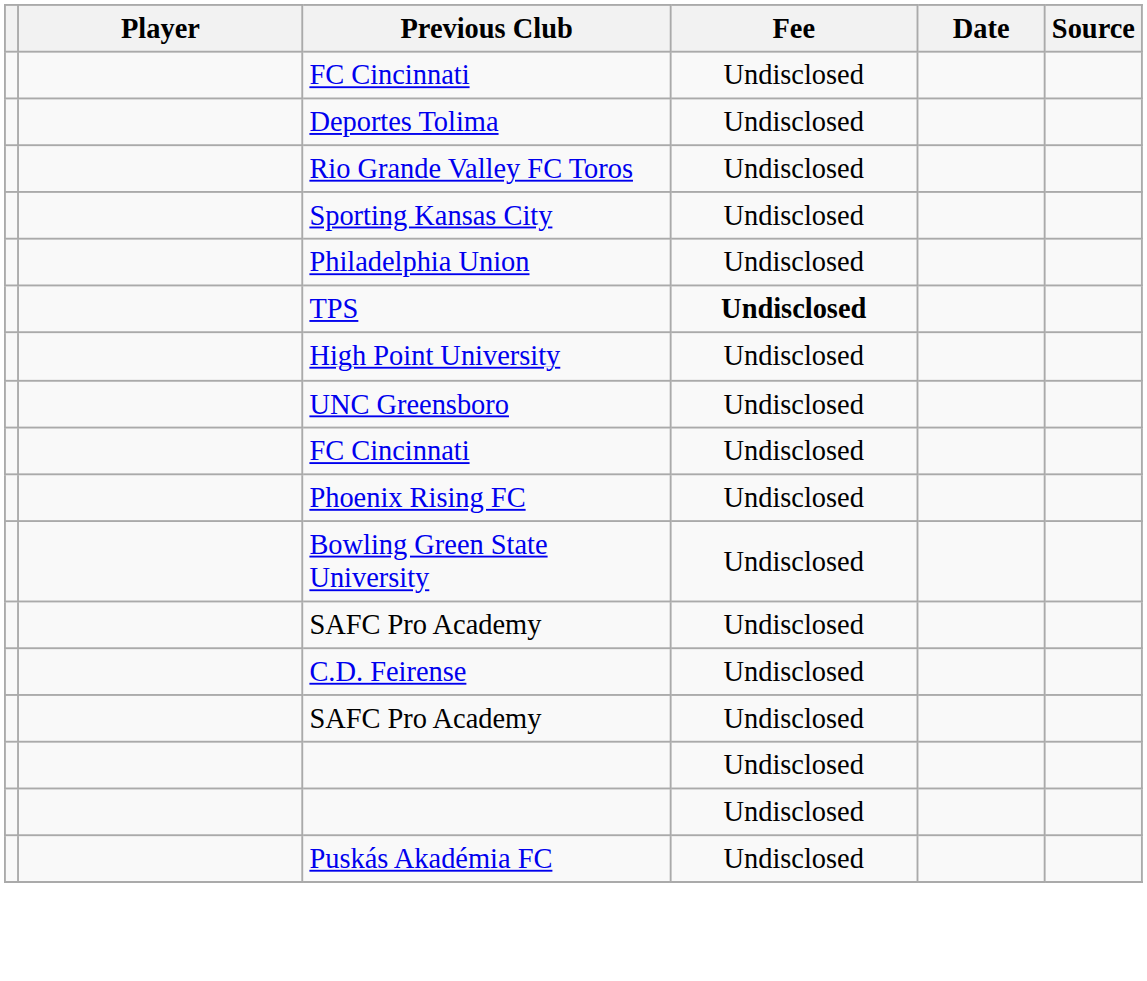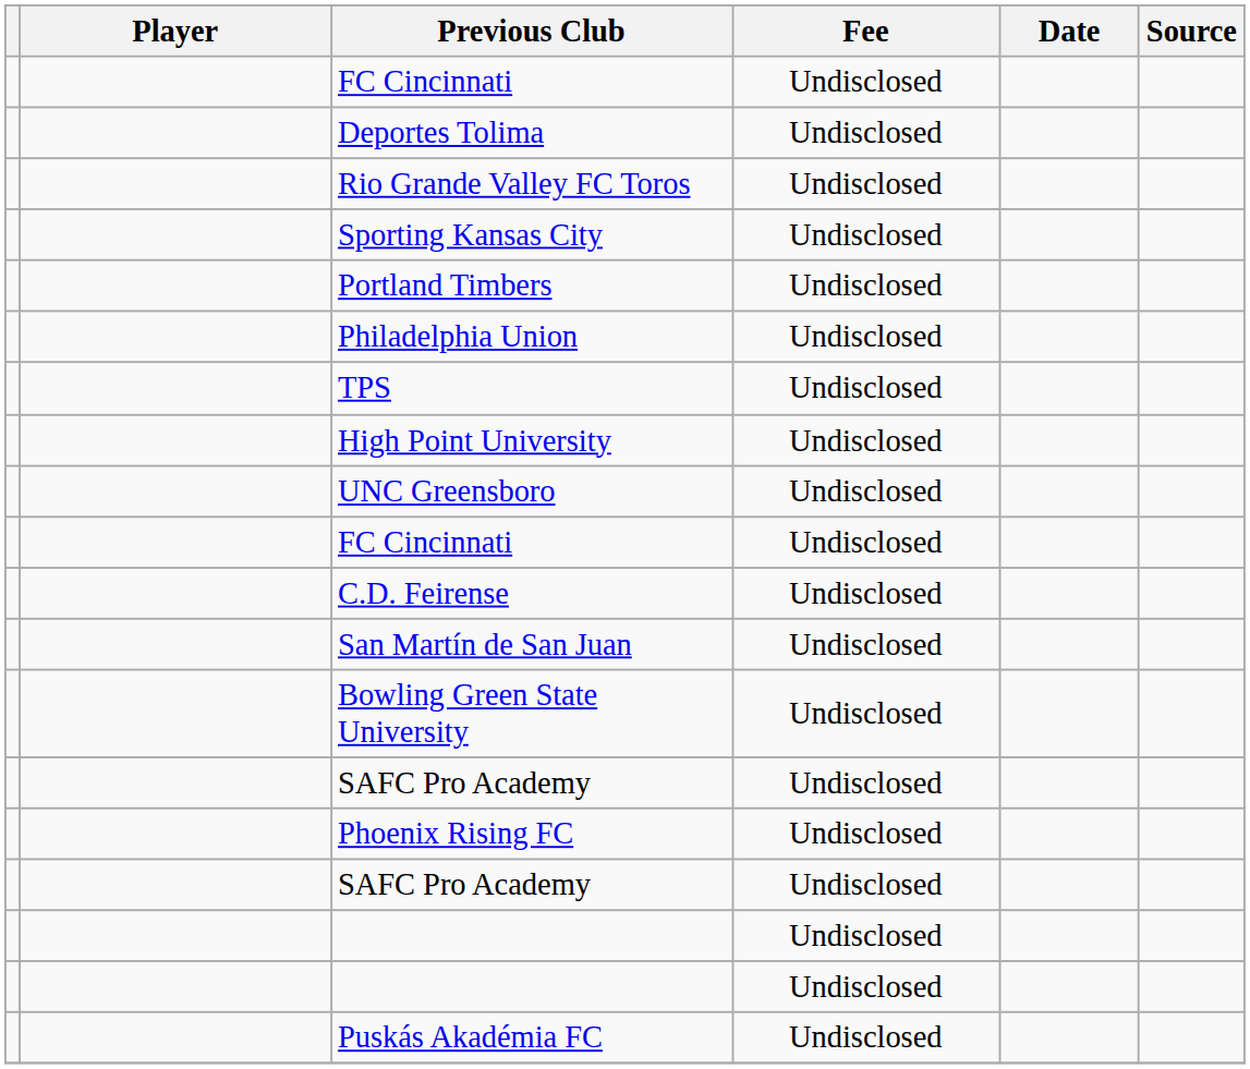 <table class="wikitable plainrowheaders sortable" style="font-size:95%">
 <tr>
 <th></th>
 <th scope="col" style="width:200px;">Player</th>
 <th scope="col" style="width:250px;">Previous Club</th>
 <th scope="col" style="width:150px;">Fee</th>
 <th scope="col" style="width:78px;">Date</th>
 <th>Source</th>
 </tr>
 <tr>
 <td align=center></td>
 <td></td>
 <td> <a href='#'>FC Cincinnati</a></td>
 <td align=center>Undisclosed</td>
 <td align=center></td>
 <td align=center></td>
 </tr>
 <tr>
 <td align=center></td>
 <td></td>
 <td> <a href='#'>Deportes Tolima</a></td>
 <td align=center>Undisclosed</td>
 <td align=center></td>
 <td align=center></td>
 </tr>
 <tr>
 <td align=center></td>
 <td></td>
 <td> <a href='#'>Rio Grande Valley FC Toros</a></td>
 <td align=center>Undisclosed</td>
 <td align=center></td>
 <td align=center></td>
 </tr>
 <tr>
 <td align=center></td>
 <td></td>
 <td> <a href='#'>Sporting Kansas City</a></td>
 <td align=center>Undisclosed</td>
 <td align=center></td>
 <td align=center></td>
 </tr>
 <tr>
 <td align=center></td>
 <td></td>
+<td> <a href='#'>Portland Timbers</a></td>
+<td align=center>Undisclosed</td>
+<td align=center></td>
+<td align=center></td>
+</tr>
+<tr>
+<td align=center></td>
+<td></td>
 <td> <a href='#'>Philadelphia Union</a></td>
 <td align=center>Undisclosed</td>
 <td align=center></td>
 <td align=center></td>
 </tr>
 <tr>
 <td align=center></td>
 <td></td>
 <td> <a href='#'>TPS</a></td>
-<td align=center><strong>Undisclosed</strong></td>
+<td align=center>Undisclosed</td>
 <td align=center></td>
 <td align=center></td>
 </tr>
 <tr>
 <td align=center></td>
 <td></td>
 <td> <a href='#'>High Point University</a></td>
 <td align=center>Undisclosed</td>
 <td align=center></td>
 <td align=center></td>
 </tr>
 <tr>
 <td align=center></td>
 <td></td>
 <td> <a href='#'>UNC Greensboro</a></td>
 <td align=center>Undisclosed</td>
 <td align=center></td>
 <td align=center></td>
 </tr>
 <tr>
 <td align=center></td>
 <td></td>
 <td> <a href='#'>FC Cincinnati</a></td>
 <td align=center>Undisclosed</td>
 <td align=center></td>
 <td align=center></td>
 </tr>
 <tr>
 <td align=center></td>
 <td></td>
-<td> <a href='#'>Phoenix Rising FC</a></td>
+<td> <a href='#'>C.D. Feirense</a></td>
+<td align=center>Undisclosed</td>
+<td align=center></td>
+<td align=center></td>
+</tr>
+<tr>
+<td align=center></td>
+<td></td>
+<td> <a href='#'>San Martín de San Juan</a></td>
 <td align=center>Undisclosed</td>
 <td align=center></td>
 <td align=center></td>
 </tr>
 <tr>
 <td align=center></td>
 <td></td>
 <td> <a href='#'>Bowling Green State University</a></td>
 <td align=center>Undisclosed</td>
 <td align=center></td>
 <td align=center></td>
 </tr>
 <tr>
 <td align=center></td>
 <td></td>
 <td> SAFC Pro Academy</td>
 <td align=center>Undisclosed</td>
 <td align=center></td>
 <td align=center></td>
 </tr>
 <tr>
 <td align=center></td>
 <td></td>
-<td> <a href='#'>C.D. Feirense</a></td>
+<td> <a href='#'>Phoenix Rising FC</a></td>
 <td align=center>Undisclosed</td>
 <td align=center></td>
 <td align=center></td>
 </tr>
 <tr>
 <td align=center></td>
 <td></td>
 <td> SAFC Pro Academy</td>
 <td align=center>Undisclosed</td>
 <td align=center></td>
 <td align=center></td>
 </tr>
 <tr>
 <td align=center></td>
 <td></td>
 <td></td>
 <td align=center>Undisclosed</td>
 <td align=center></td>
 <td align=center></td>
 </tr>
 <tr>
 <td align=center></td>
 <td></td>
 <td></td>
 <td align=center>Undisclosed</td>
 <td align=center></td>
 <td align=center></td>
 </tr>
 <tr>
 <td align=center></td>
 <td></td>
 <td> <a href='#'>Puskás Akadémia FC</a></td>
 <td align=center>Undisclosed</td>
 <td align=center></td>
 <td align=center></td>
 </tr>
 <tr>
 </tr>
 </table>
